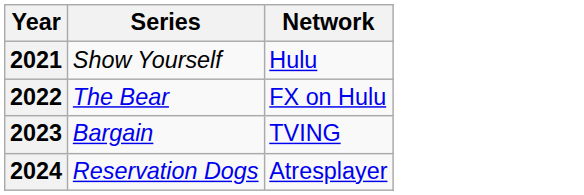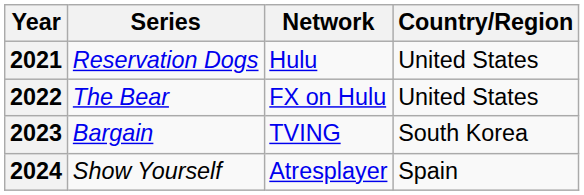 <table class="wikitable plainrowheaders">
 <tr>
 <th>Year</th>
 <th>Series</th>
 <th>Network</th>
+<th>Country/Region</th>
 </tr>
 <tr>
 <th scope="row">2021</th>
-<td><em>Show Yourself</em></td>
+<td><em><a href='#'>Reservation Dogs</a></em></td>
 <td><a href='#'>Hulu</a></td>
+<td>United States</td>
 </tr>
 <tr>
 <th scope="row">2022</th>
 <td><em><a href='#'>The Bear</a></em></td>
 <td><a href='#'>FX on Hulu</a></td>
+<td>United States</td>
 </tr>
 <tr>
 <th scope="row">2023</th>
 <td><em><a href='#'>Bargain</a></em></td>
 <td><a href='#'>TVING</a></td>
+<td>South Korea</td>
 </tr>
 <tr>
 <th scope="row">2024</th>
-<td><em><a href='#'>Reservation Dogs</a></em></td>
+<td><em>Show Yourself</em></td>
 <td><a href='#'>Atresplayer</a></td>
+<td>Spain</td>
 </tr>
 </table>
